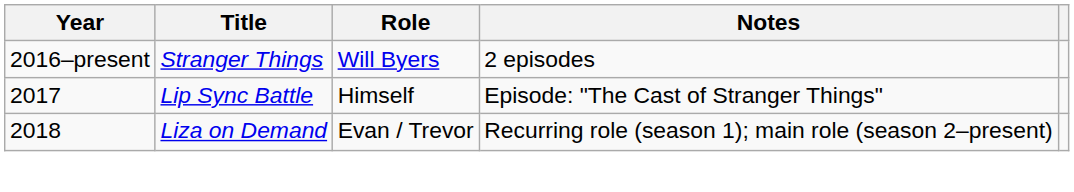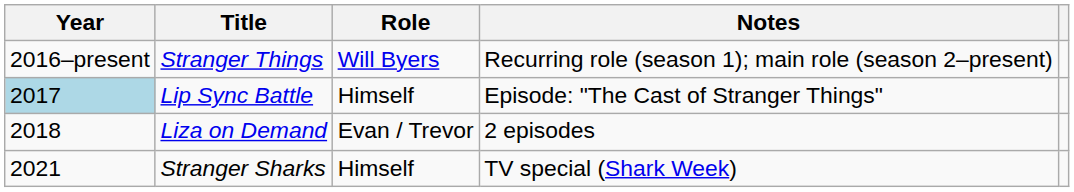 <table class="wikitable sortable">
 <tr>
 <th scope="col">Year</th>
 <th scope="col">Title</th>
 <th scope="col">Role</th>
 <th scope="col" class="unsortable">Notes</th>
 <th scope="col" class="unsortable"></th>
 </tr>
 <tr>
 <td>2016–present</td>
 <td><em><a href='#'>Stranger Things</a></em></td>
 <td><a href='#'>Will Byers</a></td>
-<td>2 episodes</td>
+<td>Recurring role (season 1); main role (season 2–present)</td>
 <td></td>
 </tr>
 <tr>
-<td>2017</td>
+<td style="background: lightblue;">2017</td>
 <td><em><a href='#'>Lip Sync Battle</a></em></td>
 <td>Himself</td>
 <td>Episode: "The Cast of Stranger Things"</td>
 <td></td>
 </tr>
 <tr>
 <td>2018</td>
 <td><em><a href='#'>Liza on Demand</a></em></td>
 <td>Evan / Trevor</td>
-<td>Recurring role (season 1); main role (season 2–present)</td>
+<td>2 episodes</td>
+<td></td>
+</tr>
+<tr>
+<td>2021</td>
+<td><em>Stranger Sharks</em></td>
+<td>Himself</td>
+<td>TV special (<a href='#'>Shark Week</a>)</td>
 <td></td>
 </tr>
 </table>
